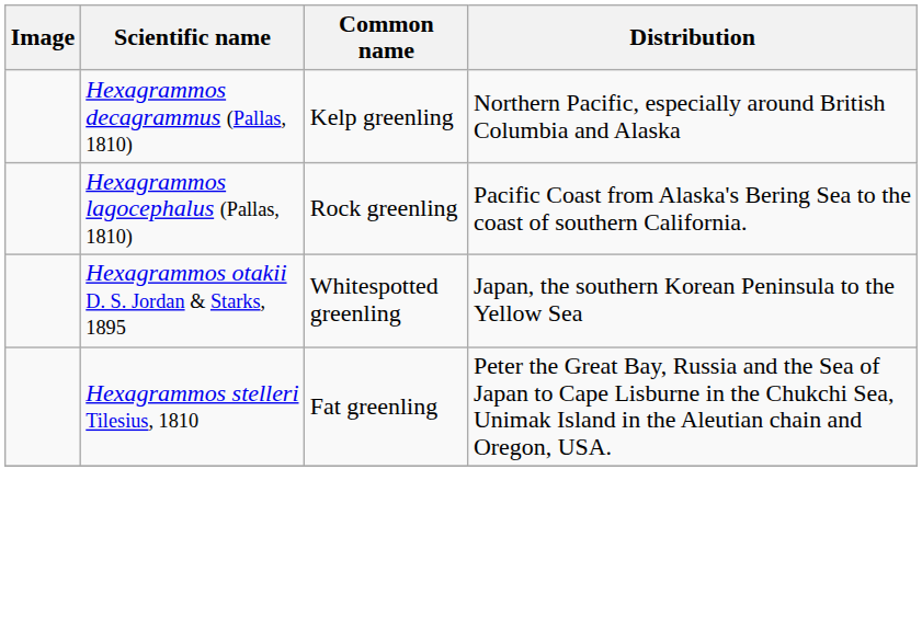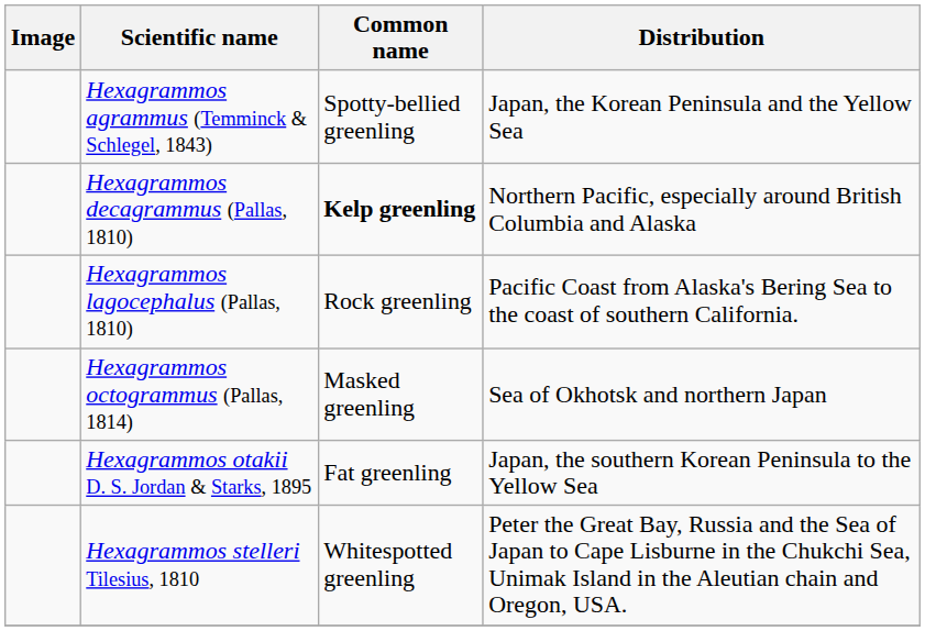 <table class="wikitable">
 <tr>
 <th>Image</th>
 <th>Scientific name</th>
 <th>Common name</th>
 <th>Distribution</th>
 </tr>
 <tr>
 <td></td>
+<td><em><a href='#'>Hexagrammos agrammus</a></em> <small>(<a href='#'>Temminck</a> & <a href='#'>Schlegel</a>, 1843)</small></td>
+<td>Spotty-bellied greenling</td>
+<td>Japan, the Korean Peninsula and the Yellow Sea</td>
+</tr>
+<tr>
+<td></td>
 <td><em><a href='#'>Hexagrammos decagrammus</a></em> <small>(<a href='#'>Pallas</a>, 1810)</small></td>
-<td>Kelp greenling</td>
+<td><strong>Kelp greenling</strong></td>
 <td>Northern Pacific, especially around British Columbia and Alaska</td>
 </tr>
 <tr>
 <td></td>
 <td><em><a href='#'>Hexagrammos lagocephalus</a></em> <small>(Pallas, 1810)</small></td>
 <td>Rock greenling</td>
 <td>Pacific Coast from Alaska's Bering Sea to the coast of southern California.</td>
 </tr>
 <tr>
 <td></td>
+<td><em><a href='#'>Hexagrammos octogrammus</a></em> <small>(Pallas, 1814)</small></td>
+<td>Masked greenling</td>
+<td>Sea of Okhotsk and northern Japan</td>
+</tr>
+<tr>
+<td></td>
 <td><em><a href='#'>Hexagrammos otakii</a></em> <small><a href='#'>D. S. Jordan</a> & <a href='#'>Starks</a>, 1895</small></td>
-<td>Whitespotted greenling</td>
+<td>Fat greenling</td>
 <td>Japan, the southern Korean Peninsula to the Yellow Sea</td>
 </tr>
 <tr>
 <td></td>
 <td><em><a href='#'>Hexagrammos stelleri</a></em> <small><a href='#'>Tilesius</a>, 1810</small></td>
-<td>Fat greenling</td>
+<td>Whitespotted greenling</td>
 <td>Peter the Great Bay, Russia and the Sea of Japan to Cape Lisburne in the Chukchi Sea, Unimak Island in the Aleutian chain and Oregon, USA.</td>
 </tr>
 <tr>
 </tr>
 </table>
